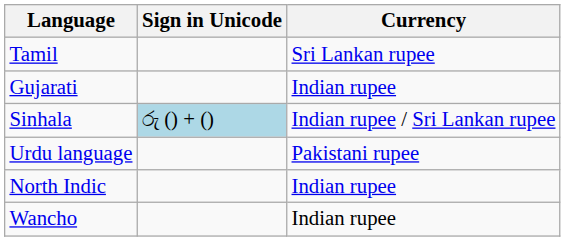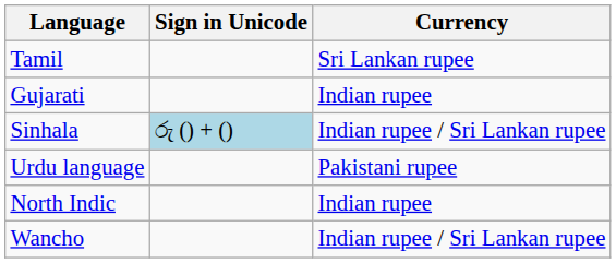 <table class="wikitable">
 <tr>
 <th>Language</th>
 <th>Sign in Unicode</th>
 <th>Currency</th>
 </tr>
 <tr>
 <td><a href='#'>Tamil</a></td>
 <td></td>
 <td><a href='#'>Sri Lankan rupee</a></td>
 </tr>
 <tr>
 <td><a href='#'>Gujarati</a></td>
 <td></td>
 <td><a href='#'>Indian rupee</a></td>
 </tr>
 <tr>
 <td><a href='#'>Sinhala</a></td>
 <td style="background: lightblue;">රු () + ()</td>
 <td><a href='#'>Indian rupee</a> / <a href='#'>Sri Lankan rupee</a></td>
 </tr>
 <tr>
 <td><a href='#'>Urdu language</a></td>
 <td></td>
 <td><a href='#'>Pakistani rupee</a></td>
 </tr>
 <tr>
 <td><a href='#'>North Indic</a></td>
 <td></td>
 <td><a href='#'>Indian rupee</a></td>
 </tr>
 <tr>
 <td><a href='#'>Wancho</a></td>
 <td></td>
-<td>Indian rupee</td>
+<td><a href='#'>Indian rupee</a> / <a href='#'>Sri Lankan rupee</a></td>
 </tr>
 </table>
